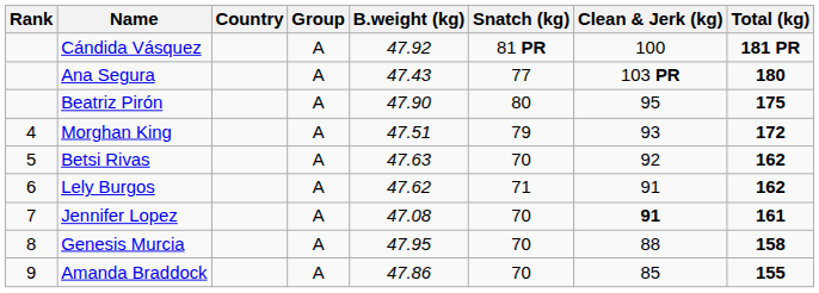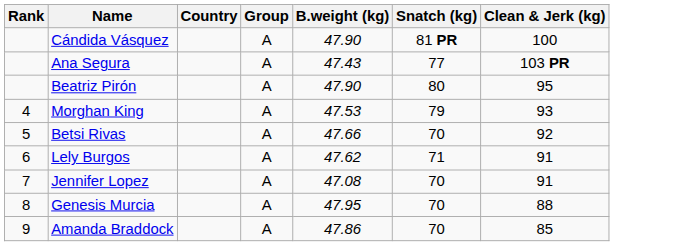 <table class="wikitable sortable" style="text-align:center;">
 <tr>
 <th>Rank</th>
 <th>Name</th>
 <th>Country</th>
 <th>Group</th>
 <th>B.weight (kg)</th>
 <th>Snatch (kg)</th>
 <th>Clean & Jerk (kg)</th>
-<th>Total (kg)</th>
 </tr>
 <tr>
 <td></td>
 <td align=left><a href='#'>Cándida Vásquez</a></td>
 <td align=left></td>
 <td>A</td>
-<td><em>47.92</em></td>
+<td><em>47.90</em></td>
 <td>81 <strong>PR</strong></td>
 <td>100</td>
-<td><strong>181</strong> <strong>PR</strong></td>
 </tr>
 <tr>
 <td></td>
 <td align=left><a href='#'>Ana Segura</a></td>
 <td align=left></td>
 <td>A</td>
 <td><em>47.43</em></td>
 <td>77</td>
 <td>103 <strong>PR</strong></td>
-<td><strong>180</strong></td>
 </tr>
 <tr>
 <td></td>
 <td align=left><a href='#'>Beatriz Pirón</a></td>
 <td align=left></td>
 <td>A</td>
 <td><em>47.90</em></td>
 <td>80</td>
 <td>95</td>
-<td><strong>175</strong></td>
 </tr>
 <tr>
 <td>4</td>
 <td align=left><a href='#'>Morghan King</a></td>
 <td align=left></td>
 <td>A</td>
-<td><em>47.51</em></td>
+<td><em>47.53</em></td>
 <td>79</td>
 <td>93</td>
-<td><strong>172</strong></td>
 </tr>
 <tr>
 <td>5</td>
 <td align=left><a href='#'>Betsi Rivas</a></td>
 <td align=left></td>
 <td>A</td>
-<td><em>47.63</em></td>
+<td><em>47.66</em></td>
 <td>70</td>
 <td>92</td>
-<td><strong>162</strong></td>
 </tr>
 <tr>
 <td>6</td>
 <td align=left><a href='#'>Lely Burgos</a></td>
 <td align=left></td>
 <td>A</td>
 <td><em>47.62</em></td>
 <td>71</td>
 <td>91</td>
-<td><strong>162</strong></td>
 </tr>
 <tr>
 <td>7</td>
 <td align=left><a href='#'>Jennifer Lopez</a></td>
 <td align=left></td>
 <td>A</td>
 <td><em>47.08</em></td>
 <td>70</td>
-<td><strong>91</strong></td>
-<td><strong>161</strong></td>
+<td>91</td>
 </tr>
 <tr>
 <td>8</td>
 <td align=left><a href='#'>Genesis Murcia</a></td>
 <td align=left></td>
 <td>A</td>
 <td><em>47.95</em></td>
 <td>70</td>
 <td>88</td>
-<td><strong>158</strong></td>
 </tr>
 <tr>
 <td>9</td>
 <td align=left><a href='#'>Amanda Braddock</a></td>
 <td align=left></td>
 <td>A</td>
 <td><em>47.86</em></td>
 <td>70</td>
 <td>85</td>
-<td><strong>155</strong></td>
 </tr>
 </table>
